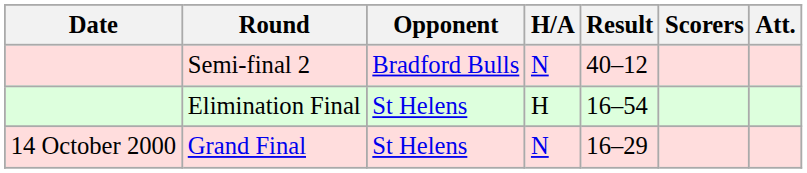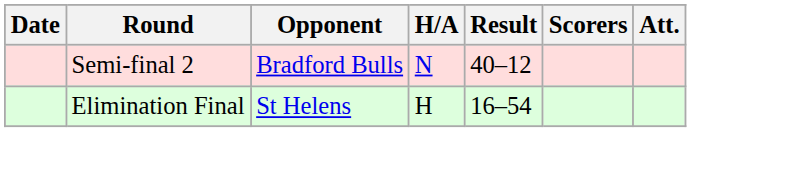 <table class="wikitable" style="font-size:85%;">
 <tr>
 <th>Date</th>
 <th>Round</th>
 <th>Opponent</th>
 <th>H/A</th>
 <th>Result</th>
 <th>Scorers</th>
 <th>Att.</th>
 </tr>
 <tr style="background:#ffdddd">
 <td></td>
 <td>Semi-final 2</td>
 <td> <a href='#'>Bradford Bulls</a></td>
 <td><a href='#'>N</a></td>
 <td>40–12</td>
 <td></td>
 <td></td>
 </tr>
 <tr style="background:#ddffdd">
 <td></td>
 <td>Elimination Final</td>
 <td> <a href='#'>St Helens</a></td>
 <td>H</td>
 <td>16–54</td>
 <td></td>
 <td></td>
 </tr>
-<tr style="background:#ffdddd">
-<td>14 October 2000</td>
-<td><a href='#'>Grand Final</a></td>
-<td> <a href='#'>St Helens</a></td>
-<td><a href='#'>N</a></td>
-<td>16–29</td>
-<td></td>
-<td></td>
-</tr>
 </table>
